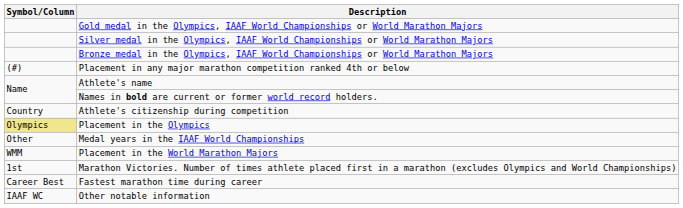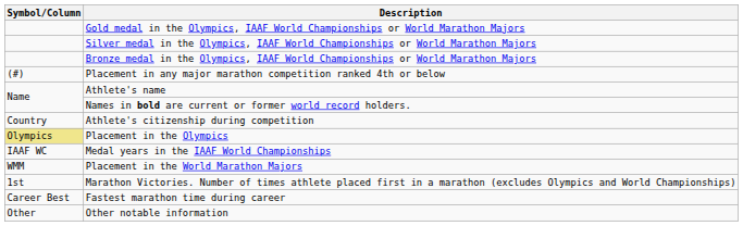 <table class="wikitable">
 <tr>
 <th>Symbol/Column</th>
 <th>Description</th>
 </tr>
 <tr>
 <td></td>
 <td><a href='#'>Gold medal</a> in the <a href='#'>Olympics</a>, <a href='#'>IAAF World Championships</a> or <a href='#'>World Marathon Majors</a></td>
 </tr>
 <tr>
 <td></td>
 <td><a href='#'>Silver medal</a> in the <a href='#'>Olympics</a>, <a href='#'>IAAF World Championships</a> or <a href='#'>World Marathon Majors</a></td>
 </tr>
 <tr>
 <td></td>
 <td><a href='#'>Bronze medal</a> in the <a href='#'>Olympics</a>, <a href='#'>IAAF World Championships</a> or <a href='#'>World Marathon Majors</a></td>
 </tr>
 <tr>
 <td>(#)</td>
 <td>Placement in any major marathon competition ranked 4th or below</td>
 </tr>
 <tr>
 <td rowspan=2>Name</td>
 <td>Athlete's name</td>
 </tr>
 <tr>
 <td>Names in <strong>bold</strong> are current or former <a href='#'>world record</a> holders.</td>
 </tr>
 <tr>
 <td>Country</td>
 <td>Athlete's citizenship during competition</td>
 </tr>
 <tr>
 <td style="background: khaki;">Olympics</td>
 <td>Placement in the <a href='#'>Olympics</a></td>
 </tr>
 <tr>
-<td>Other</td>
+<td>IAAF WC</td>
 <td>Medal years in the <a href='#'>IAAF World Championships</a></td>
 </tr>
 <tr>
 <td>WMM</td>
 <td>Placement in the <a href='#'>World Marathon Majors</a></td>
 </tr>
 <tr>
 <td>1st</td>
 <td>Marathon Victories. Number of times athlete placed first in a marathon (excludes Olympics and World Championships)</td>
 </tr>
 <tr>
 <td>Career Best</td>
 <td>Fastest marathon time during career</td>
 </tr>
 <tr>
-<td>IAAF WC</td>
+<td>Other</td>
 <td>Other notable information</td>
 </tr>
 </table>
